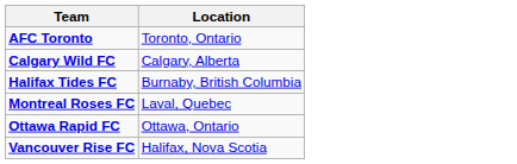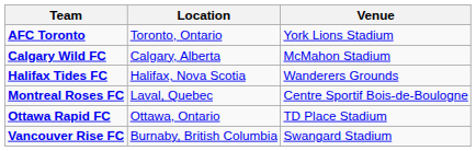 <table class="wikitable" style="font-size:85%">
 <tr>
 <th>Team</th>
 <th>Location</th>
+<th>Venue</th>
 </tr>
 <tr>
 <td><strong><a href='#'>AFC Toronto</a></strong></td>
 <td><a href='#'>Toronto, Ontario</a></td>
+<td><a href='#'>York Lions Stadium</a></td>
 </tr>
 <tr>
 <td><strong><a href='#'>Calgary Wild FC</a></strong></td>
 <td><a href='#'>Calgary, Alberta</a></td>
+<td><a href='#'>McMahon Stadium</a></td>
 </tr>
 <tr>
 <td><strong><a href='#'>Halifax Tides FC</a></strong></td>
-<td><a href='#'>Burnaby, British Columbia</a></td>
+<td><a href='#'>Halifax, Nova Scotia</a></td>
+<td><a href='#'>Wanderers Grounds</a></td>
 </tr>
 <tr>
 <td><strong><a href='#'>Montreal Roses FC</a></strong></td>
 <td><a href='#'>Laval, Quebec</a></td>
+<td><a href='#'>Centre Sportif Bois-de-Boulogne</a></td>
 </tr>
 <tr>
 <td><strong><a href='#'>Ottawa Rapid FC</a></strong></td>
 <td><a href='#'>Ottawa, Ontario</a></td>
+<td><a href='#'>TD Place Stadium</a></td>
 </tr>
 <tr>
 <td><strong><a href='#'>Vancouver Rise FC</a></strong></td>
-<td><a href='#'>Halifax, Nova Scotia</a></td>
+<td><a href='#'>Burnaby, British Columbia</a></td>
+<td><a href='#'>Swangard Stadium</a></td>
 </tr>
 </table>
